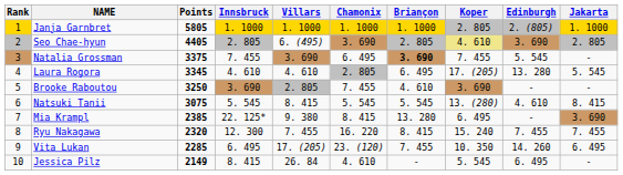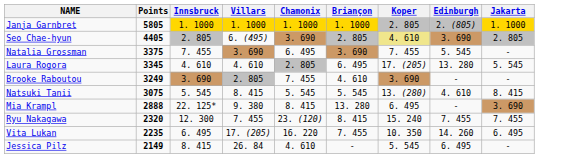 <table class="wikitable sortable" style="text-align: center;">
 <tr>
-<th>Rank</th>
 <th width = "200">NAME</th>
 <th>Points</th>
 <th width="75" data-sort-type="number"><a href='#'>Innsbruck</a></th>
 <th width="75" data-sort-type="number"><a href='#'>Villars</a></th>
 <th width="75" data-sort-type="number"><a href='#'>Chamonix</a></th>
 <th width="75" data-sort-type="number"><a href='#'>Briançon</a></th>
 <th width="75" data-sort-type="number"><a href='#'>Koper</a></th>
 <th width = "75" data-sort-type="number"><a href='#'>Edinburgh</a></th>
 <th width="75" data-sort-type="number"><a href='#'>Jakarta</a></th>
 </tr>
 <tr>
-<td style="background: gold">1</td>
 <td align="left"> <a href='#'>Janja Garnbret</a></td>
 <td><strong>5805</strong></td>
 <td style="background: gold">1. 1000</td>
 <td style="background: gold">1. 1000</td>
 <td style="background: gold">1. 1000</td>
 <td style="background: gold">1. 1000</td>
 <td style="background: silver">2. 805</td>
 <td style="background: silver">2. <em>(805)</em></td>
 <td style="background: gold">1. 1000</td>
 </tr>
 <tr>
-<td style="background: silver">2</td>
 <td align="left"> <a href='#'>Seo Chae-hyun</a></td>
 <td><strong>4405</strong></td>
 <td style="background: silver">2. 805</td>
 <td align="center">6. <em>(495)</em></td>
 <td style="background: #cc9966">3. 690</td>
 <td style="background: silver">2. 805</td>
 <td align="center" style="background: khaki;">4. 610</td>
 <td style="background: #cc9966">3. 690</td>
 <td style="background: silver">2. 805</td>
 </tr>
 <tr>
-<td style="background: #cc9966">3</td>
 <td align="left"> <a href='#'>Natalia Grossman</a></td>
 <td><strong>3375</strong></td>
 <td align="center">7. 455</td>
 <td style="background: #cc9966">3. 690</td>
 <td align="center">6. 495</td>
-<td style="background: #cc9966"><strong>3. 690</strong></td>
+<td style="background: #cc9966">3. 690</td>
 <td align="center">7. 455</td>
 <td align="center">5. 545</td>
 <td align="center">-</td>
 </tr>
 <tr>
-<td>4</td>
 <td align="left"> <a href='#'>Laura Rogora</a></td>
 <td><strong>3345</strong></td>
 <td align="center">4. 610</td>
 <td align="center">4. 610</td>
 <td style="background: silver">2. 805</td>
 <td align="center">6. 495</td>
 <td align="center">17. <em>(205)</em></td>
 <td align="center">13. 280</td>
 <td align="center">5. 545</td>
 </tr>
 <tr>
-<td>5</td>
 <td align="left"> <a href='#'>Brooke Raboutou</a></td>
-<td><strong>3250</strong></td>
+<td><strong>3249</strong></td>
 <td style="background: #cc9966">3. 690</td>
 <td style="background: silver">2. 805</td>
 <td align="center">7. 455</td>
 <td align="center">4. 610</td>
 <td style="background: #cc9966">3. 690</td>
 <td align="center">-</td>
 <td align="center">-</td>
 </tr>
 <tr>
-<td>6</td>
 <td align="left"> <a href='#'>Natsuki Tanii</a></td>
 <td><strong>3075</strong></td>
 <td align="center">5. 545</td>
 <td align="center">8. 415</td>
 <td align="center">5. 545</td>
 <td align="center">5. 545</td>
 <td align="center">13. <em>(280)</em></td>
 <td align="center">4. 610</td>
 <td align="center">8. 415</td>
 </tr>
 <tr>
-<td>7</td>
 <td align="left"> <a href='#'>Mia Krampl</a></td>
-<td><strong>2385</strong></td>
+<td><strong>2888</strong></td>
 <td align="center">22. 125*</td>
 <td align="center">9. 380</td>
 <td align="center">8. 415</td>
 <td align="center">13. 280</td>
 <td align="center">6. 495</td>
 <td align="center">-</td>
 <td style="background: #cc9966">3. 690</td>
 </tr>
 <tr>
-<td>8</td>
 <td align="left"> <a href='#'>Ryu Nakagawa</a></td>
 <td><strong>2320</strong></td>
 <td align="center">12. 300</td>
 <td align="center">7. 455</td>
-<td align="center">16. 220</td>
+<td align="center">23. <em>(120)</em></td>
 <td align="center">8. 415</td>
 <td align="center">15. 240</td>
 <td align="center">7. 455</td>
 <td align="center">7. 455</td>
 </tr>
 <tr>
-<td>9</td>
 <td align="left"> <a href='#'>Vita Lukan</a></td>
-<td><strong>2285</strong></td>
+<td><strong>2235</strong></td>
 <td align="center">6. 495</td>
 <td align="center">17. <em>(205)</em></td>
-<td align="center">23. <em>(120)</em></td>
+<td align="center">16. 220</td>
 <td align="center">7. 455</td>
 <td align="center">10. 350</td>
 <td align="center">14. 260</td>
 <td align="center">6. 495</td>
 </tr>
 <tr>
-<td>10</td>
 <td align="left"> <a href='#'>Jessica Pilz</a></td>
 <td><strong>2149</strong></td>
 <td align="center">8. 415</td>
 <td align="center">26. 84</td>
 <td align="center">4. 610</td>
 <td align="center">-</td>
 <td align="center">5. 545</td>
 <td align="center">6. 495</td>
 <td align="center">-</td>
 </tr>
 </table>
